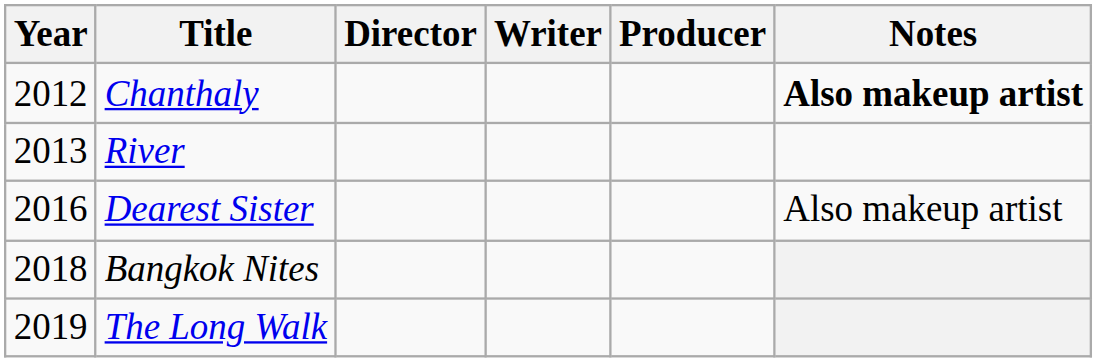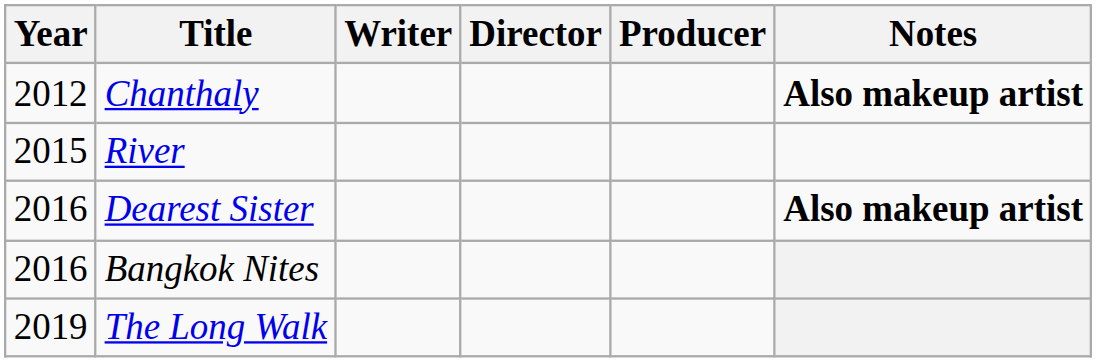 <table class="wikitable">
 <tr>
 <th>Year</th>
 <th>Title</th>
+<th>Writer</th>
 <th>Director</th>
-<th>Writer</th>
 <th>Producer</th>
 <th>Notes</th>
 </tr>
 <tr>
 <td>2012</td>
 <td><em><a href='#'>Chanthaly</a></em></td>
 <td></td>
 <td></td>
 <td></td>
 <td><strong>Also makeup artist</strong></td>
 </tr>
 <tr>
-<td>2013</td>
+<td>2015</td>
 <td><em><a href='#'>River</a></em></td>
 <td></td>
 <td></td>
 <td></td>
 <td></td>
 </tr>
 <tr>
 <td>2016</td>
 <td><em><a href='#'>Dearest Sister</a></em></td>
 <td></td>
 <td></td>
 <td></td>
-<td>Also makeup artist</td>
+<td><strong>Also makeup artist</strong></td>
 </tr>
 <tr>
-<td>2018</td>
+<td>2016</td>
 <td><em>Bangkok Nites</em></td>
 <td></td>
 <td></td>
 <td></td>
 <th></th>
 </tr>
 <tr>
 <td>2019</td>
 <td><em><a href='#'>The Long Walk</a></em></td>
 <td></td>
 <td></td>
 <td></td>
 <th></th>
 </tr>
 </table>
